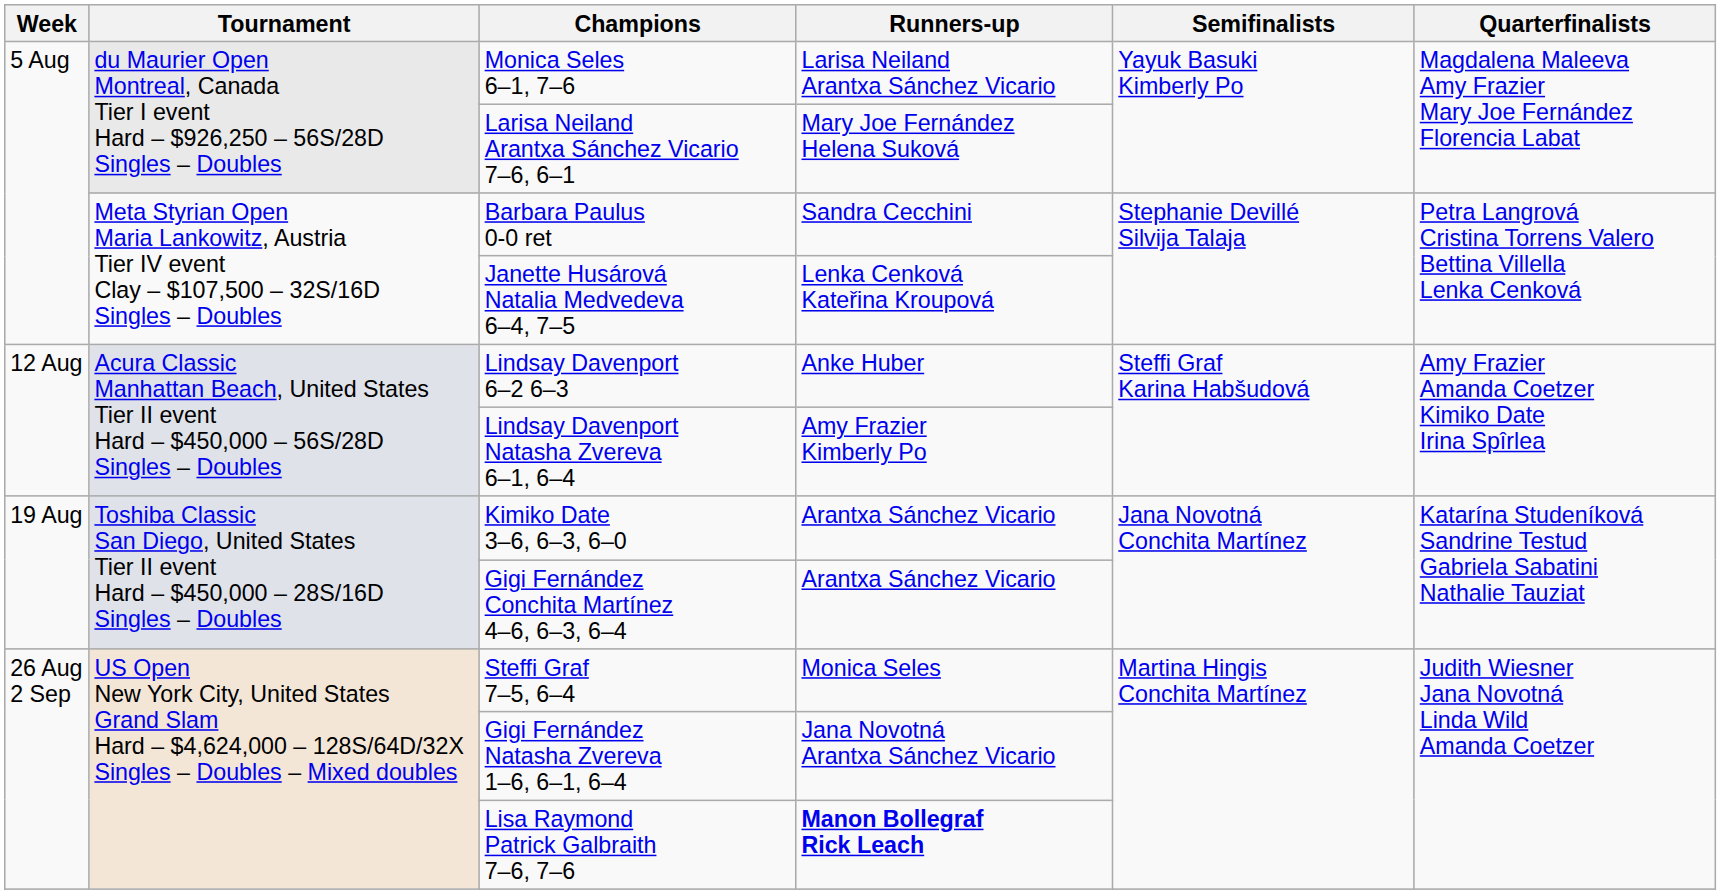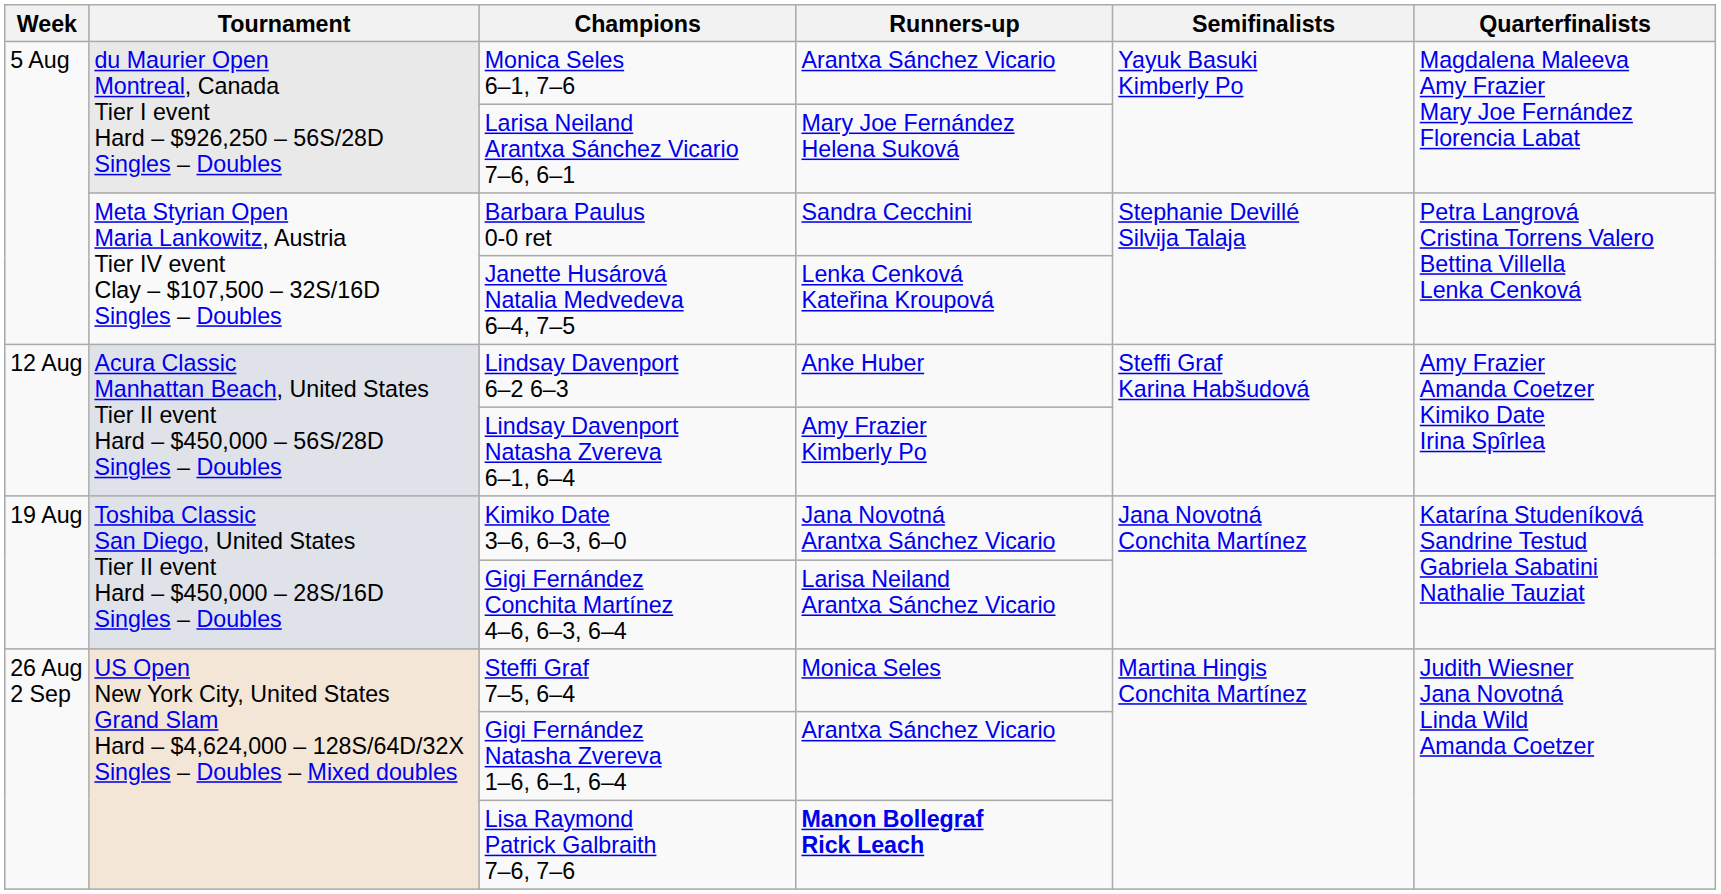 <table class=wikitable style=font-size:95%>
 <tr>
 <th style="width:48px;">Week</th>
 <th style="width:248px;">Tournament</th>
 <th style="width:200px;">Champions</th>
 <th style="width:200px;">Runners-up</th>
 <th style="width:190px;">Semifinalists</th>
 <th style="width:190px;">Quarterfinalists</th>
 </tr>
 <tr valign=top>
 <td rowspan=4>5 Aug</td>
 <td bgcolor=#E9E9E9 rowspan=2><a href='#'>du Maurier Open</a><br> <a href='#'>Montreal</a>, Canada<br>Tier I event<br>Hard – $926,250 – 56S/28D<br><a href='#'>Singles</a> – <a href='#'>Doubles</a></td>
 <td> <a href='#'>Monica Seles</a><br>6–1, 7–6</td>
-<td> <a href='#'>Larisa Neiland</a> <br>  <a href='#'>Arantxa Sánchez Vicario</a></td>
+<td> <a href='#'>Arantxa Sánchez Vicario</a></td>
 <td rowspan=2>  <a href='#'>Yayuk Basuki</a><br> <a href='#'>Kimberly Po</a></td>
 <td rowspan=2> <a href='#'>Magdalena Maleeva</a><br> <a href='#'>Amy Frazier</a><br> <a href='#'>Mary Joe Fernández</a><br> <a href='#'>Florencia Labat</a></td>
 </tr>
 <tr valign=top>
 <td> <a href='#'>Larisa Neiland</a> <br>  <a href='#'>Arantxa Sánchez Vicario</a><br> 7–6, 6–1</td>
 <td> <a href='#'>Mary Joe Fernández</a> <br>  <a href='#'>Helena Suková</a></td>
 </tr>
 <tr valign=top>
 <td rowspan=2><a href='#'>Meta Styrian Open</a><br> <a href='#'>Maria Lankowitz</a>, Austria<br>Tier IV event<br>Clay – $107,500 – 32S/16D<br><a href='#'>Singles</a> – <a href='#'>Doubles</a></td>
 <td> <a href='#'>Barbara Paulus</a><br>0-0 ret</td>
 <td> <a href='#'>Sandra Cecchini</a></td>
 <td rowspan=2>  <a href='#'>Stephanie Devillé</a><br> <a href='#'>Silvija Talaja</a></td>
 <td rowspan=2> <a href='#'>Petra Langrová</a><br> <a href='#'>Cristina Torrens Valero</a><br> <a href='#'>Bettina Villella</a><br> <a href='#'>Lenka Cenková</a></td>
 </tr>
 <tr valign=top>
 <td> <a href='#'>Janette Husárová</a> <br>  <a href='#'>Natalia Medvedeva</a><br> 6–4, 7–5</td>
 <td> <a href='#'>Lenka Cenková</a> <br>  <a href='#'>Kateřina Kroupová</a></td>
 </tr>
 <tr valign=top>
 <td rowspan=2>12 Aug</td>
 <td bgcolor=#dfe2e9 rowspan=2><a href='#'>Acura Classic</a><br> <a href='#'>Manhattan Beach</a>, United States<br>Tier II event<br>Hard – $450,000 – 56S/28D<br><a href='#'>Singles</a> – <a href='#'>Doubles</a></td>
 <td> <a href='#'>Lindsay Davenport</a><br>6–2 6–3</td>
 <td> <a href='#'>Anke Huber</a></td>
 <td rowspan=2>  <a href='#'>Steffi Graf</a><br> <a href='#'>Karina Habšudová</a></td>
 <td rowspan=2> <a href='#'>Amy Frazier</a><br> <a href='#'>Amanda Coetzer</a><br> <a href='#'>Kimiko Date</a><br> <a href='#'>Irina Spîrlea</a></td>
 </tr>
 <tr valign=top>
 <td> <a href='#'>Lindsay Davenport</a> <br>  <a href='#'>Natasha Zvereva</a><br> 6–1, 6–4</td>
 <td> <a href='#'>Amy Frazier</a> <br>  <a href='#'>Kimberly Po</a></td>
 </tr>
 <tr valign=top>
 <td rowspan=2>19 Aug</td>
 <td bgcolor=#dfe2e9 rowspan=2><a href='#'>Toshiba Classic</a><br> <a href='#'>San Diego</a>, United States<br>Tier II event<br>Hard – $450,000 – 28S/16D<br><a href='#'>Singles</a> – <a href='#'>Doubles</a></td>
 <td> <a href='#'>Kimiko Date</a><br>3–6, 6–3, 6–0</td>
-<td> <a href='#'>Arantxa Sánchez Vicario</a></td>
+<td> <a href='#'>Jana Novotná</a> <br>  <a href='#'>Arantxa Sánchez Vicario</a></td>
 <td rowspan=2>  <a href='#'>Jana Novotná</a><br> <a href='#'>Conchita Martínez</a></td>
 <td rowspan=2> <a href='#'>Katarína Studeníková</a><br> <a href='#'>Sandrine Testud</a><br> <a href='#'>Gabriela Sabatini</a><br> <a href='#'>Nathalie Tauziat</a></td>
 </tr>
 <tr valign=top>
 <td> <a href='#'>Gigi Fernández</a> <br>  <a href='#'>Conchita Martínez</a><br> 4–6, 6–3, 6–4</td>
-<td> <a href='#'>Arantxa Sánchez Vicario</a></td>
+<td> <a href='#'>Larisa Neiland</a> <br>  <a href='#'>Arantxa Sánchez Vicario</a></td>
 </tr>
 <tr valign=top>
 <td rowspan=3>26 Aug<br>2 Sep</td>
 <td bgcolor=#F3E6D7 rowspan=3><a href='#'>US Open</a><br> New York City, United States <br><a href='#'>Grand Slam</a><br>Hard – $4,624,000 – 128S/64D/32X<br><a href='#'>Singles</a> – <a href='#'>Doubles</a> – <a href='#'>Mixed doubles</a></td>
 <td> <a href='#'>Steffi Graf</a><br>7–5, 6–4</td>
 <td> <a href='#'>Monica Seles</a></td>
 <td rowspan=3>  <a href='#'>Martina Hingis</a><br> <a href='#'>Conchita Martínez</a></td>
 <td rowspan=3> <a href='#'>Judith Wiesner</a><br> <a href='#'>Jana Novotná</a><br> <a href='#'>Linda Wild</a><br> <a href='#'>Amanda Coetzer</a></td>
 </tr>
 <tr valign=top>
 <td> <a href='#'>Gigi Fernández</a> <br>  <a href='#'>Natasha Zvereva</a><br> 1–6, 6–1, 6–4</td>
-<td> <a href='#'>Jana Novotná</a> <br>  <a href='#'>Arantxa Sánchez Vicario</a></td>
+<td> <a href='#'>Arantxa Sánchez Vicario</a></td>
 </tr>
 <tr valign=top>
 <td> <a href='#'>Lisa Raymond</a> <br>  <a href='#'>Patrick Galbraith</a><br>7–6, 7–6</td>
 <td><strong> <a href='#'>Manon Bollegraf</a> <br>  <a href='#'>Rick Leach</a></strong></td>
 </tr>
 </table>
